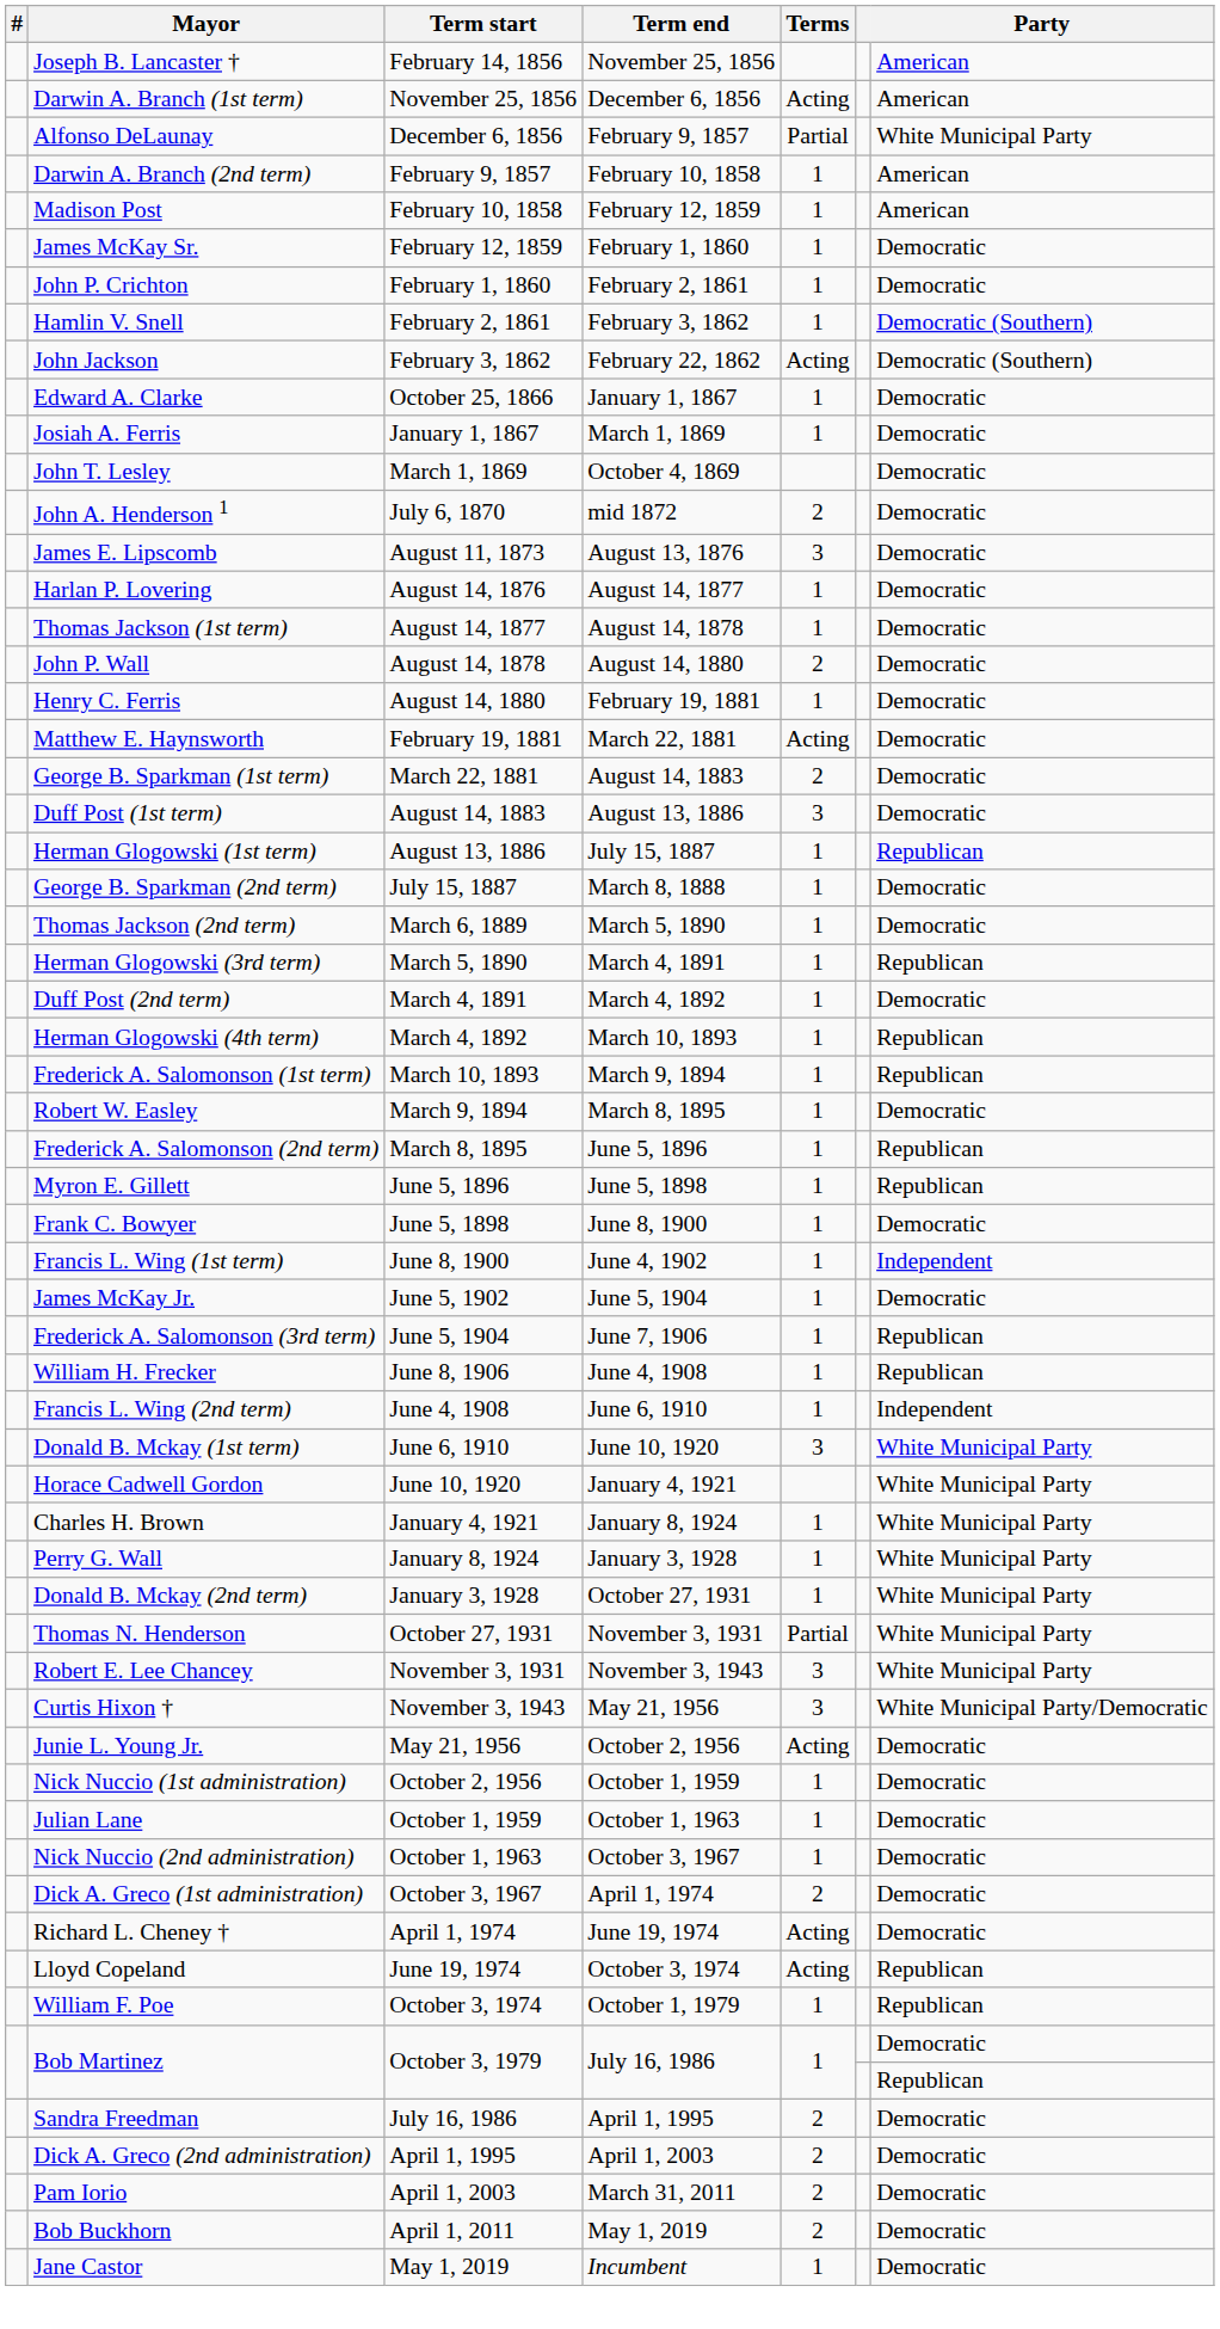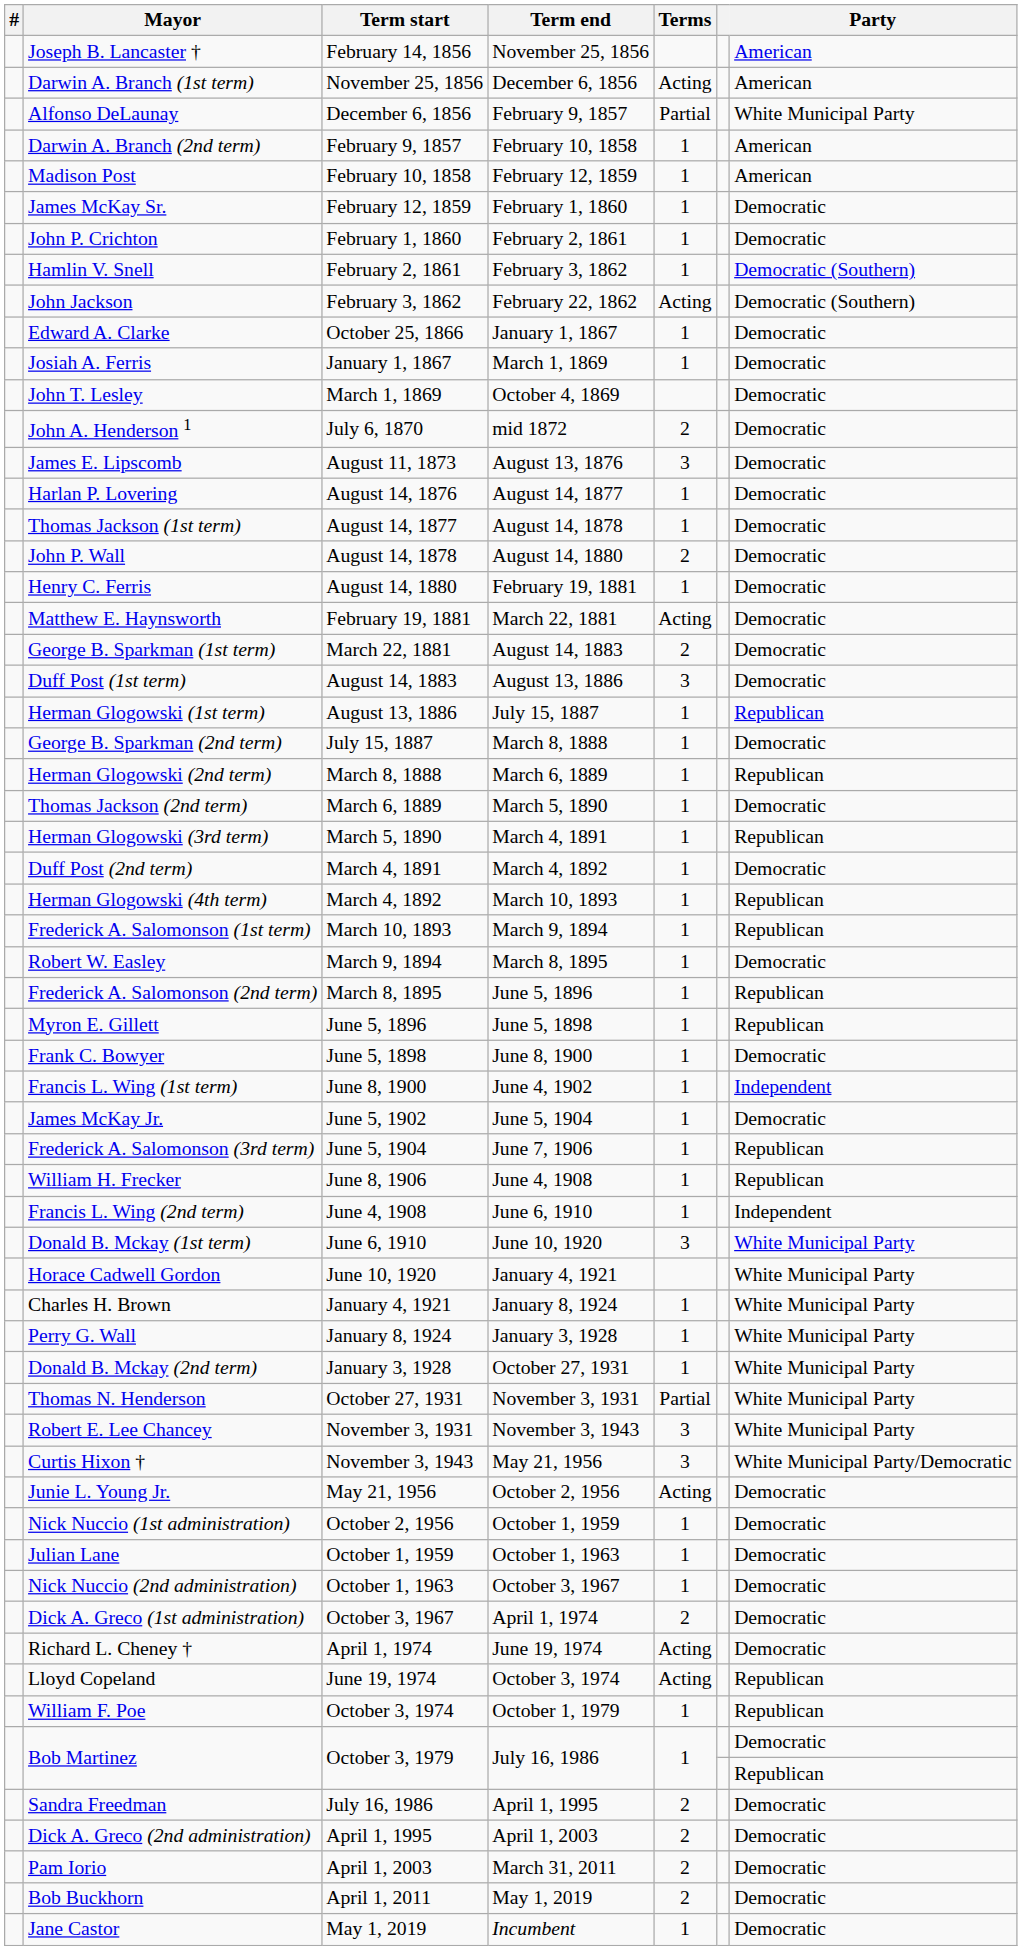 <table class="wikitable sortable">
 <tr>
 <th align=center>#</th>
 <th>Mayor</th>
 <th>Term start</th>
 <th>Term end</th>
 <th>Terms</th>
 <th class=unsortable> </th>
 <th style="border-left-style:hidden;padding:0.1em 0em">Party</th>
 </tr>
 <tr>
 <td align=center></td>
 <td><a href='#'>Joseph B. Lancaster</a> †</td>
 <td>February 14, 1856</td>
 <td>November 25, 1856</td>
 <td align=center></td>
 <td bgcolor=></td>
 <td><a href='#'>American</a></td>
 </tr>
 <tr>
 <td align=center></td>
 <td><a href='#'>Darwin A. Branch</a> <em>(1st term)</em></td>
 <td>November 25, 1856</td>
 <td>December 6, 1856</td>
 <td align=center>Acting</td>
 <td bgcolor=></td>
 <td>American</td>
 </tr>
 <tr>
 <td align=center></td>
 <td><a href='#'>Alfonso DeLaunay</a></td>
 <td>December 6, 1856</td>
 <td>February 9, 1857</td>
 <td align=center>Partial</td>
 <td bgcolor=></td>
 <td>White Municipal Party</td>
 </tr>
 <tr>
 <td align=center></td>
 <td><a href='#'>Darwin A. Branch</a> <em>(2nd term)</em></td>
 <td>February 9, 1857</td>
 <td>February 10, 1858</td>
 <td align=center>1</td>
 <td bgcolor=></td>
 <td>American</td>
 </tr>
 <tr>
 <td align=center></td>
 <td><a href='#'>Madison Post</a></td>
 <td>February 10, 1858</td>
 <td>February 12, 1859</td>
 <td align=center>1</td>
 <td bgcolor=></td>
 <td>American</td>
 </tr>
 <tr>
 <td align=center></td>
 <td><a href='#'>James McKay Sr.</a></td>
 <td>February 12, 1859</td>
 <td>February 1, 1860</td>
 <td align=center>1</td>
 <td bgcolor=></td>
 <td>Democratic</td>
 </tr>
 <tr>
 <td align=center></td>
 <td><a href='#'>John P. Crichton</a></td>
 <td>February 1, 1860</td>
 <td>February 2, 1861</td>
 <td align=center>1</td>
 <td bgcolor=></td>
 <td>Democratic</td>
 </tr>
 <tr>
 <td align=center></td>
 <td><a href='#'>Hamlin V. Snell</a></td>
 <td>February 2, 1861</td>
 <td>February 3, 1862</td>
 <td align=center>1</td>
 <td bgcolor=></td>
 <td><a href='#'>Democratic (Southern)</a></td>
 </tr>
 <tr>
 <td align=center></td>
 <td><a href='#'>John Jackson</a></td>
 <td>February 3, 1862</td>
 <td>February 22, 1862</td>
 <td align=center>Acting</td>
 <td bgcolor=></td>
 <td>Democratic (Southern)</td>
 </tr>
 <tr>
 <td align=center></td>
 <td><a href='#'>Edward A. Clarke</a></td>
 <td>October 25, 1866</td>
 <td>January 1, 1867</td>
 <td align=center>1</td>
 <td bgcolor=></td>
 <td>Democratic</td>
 </tr>
 <tr>
 <td align=center></td>
 <td><a href='#'>Josiah A. Ferris</a></td>
 <td>January 1, 1867</td>
 <td>March 1, 1869</td>
 <td align=center>1 </td>
 <td bgcolor=></td>
 <td>Democratic</td>
 </tr>
 <tr>
 <td align=center></td>
 <td><a href='#'>John T. Lesley</a></td>
 <td>March 1, 1869</td>
 <td>October 4, 1869</td>
 <td align=center></td>
 <td bgcolor=></td>
 <td>Democratic</td>
 </tr>
 <tr>
 <td align=center></td>
 <td><a href='#'>John A. Henderson</a> <sup>1</sup></td>
 <td>July 6, 1870</td>
 <td>mid 1872</td>
 <td align=center>2</td>
 <td bgcolor=></td>
 <td>Democratic</td>
 </tr>
 <tr>
 <td align=center></td>
 <td><a href='#'>James E. Lipscomb</a></td>
 <td>August 11, 1873</td>
 <td>August 13, 1876</td>
 <td align=center>3</td>
 <td bgcolor=></td>
 <td>Democratic</td>
 </tr>
 <tr>
 <td align=center></td>
 <td><a href='#'>Harlan P. Lovering</a></td>
 <td>August 14, 1876</td>
 <td>August 14, 1877</td>
 <td align=center>1</td>
 <td bgcolor=></td>
 <td>Democratic</td>
 </tr>
 <tr>
 <td align=center></td>
 <td><a href='#'>Thomas Jackson</a> <em>(1st term)</em></td>
 <td>August 14, 1877</td>
 <td>August 14, 1878</td>
 <td align=center>1</td>
 <td bgcolor=></td>
 <td>Democratic</td>
 </tr>
 <tr>
 <td align=center></td>
 <td><a href='#'>John P. Wall</a></td>
 <td>August 14, 1878</td>
 <td>August 14, 1880</td>
 <td align=center>2</td>
 <td bgcolor=></td>
 <td>Democratic</td>
 </tr>
 <tr>
 <td align=center></td>
 <td><a href='#'>Henry C. Ferris</a></td>
 <td>August 14, 1880</td>
 <td>February 19, 1881</td>
 <td align=center>1</td>
 <td bgcolor=></td>
 <td>Democratic</td>
 </tr>
 <tr>
 <td align=center></td>
 <td><a href='#'>Matthew E. Haynsworth</a></td>
 <td>February 19, 1881</td>
 <td>March 22, 1881</td>
 <td align=center>Acting</td>
 <td bgcolor=></td>
 <td>Democratic</td>
 </tr>
 <tr>
 <td align=center></td>
 <td><a href='#'>George B. Sparkman</a> <em>(1st term)</em></td>
 <td>March 22, 1881</td>
 <td>August 14, 1883</td>
 <td align=center>2</td>
 <td bgcolor=></td>
 <td>Democratic</td>
 </tr>
 <tr>
 <td align=center></td>
 <td><a href='#'>Duff Post</a> <em>(1st term)</em></td>
 <td>August 14, 1883</td>
 <td>August 13, 1886</td>
 <td align=center>3</td>
 <td bgcolor=></td>
 <td>Democratic</td>
 </tr>
 <tr>
 <td align=center></td>
 <td><a href='#'>Herman Glogowski</a> <em>(1st term)</em></td>
 <td>August 13, 1886</td>
 <td>July 15, 1887</td>
 <td align=center>1</td>
 <td bgcolor=></td>
 <td><a href='#'>Republican</a></td>
 </tr>
 <tr>
 <td align=center></td>
 <td><a href='#'>George B. Sparkman</a> <em>(2nd term)</em></td>
 <td>July 15, 1887</td>
 <td>March 8, 1888</td>
 <td align=center>1</td>
 <td bgcolor=></td>
 <td>Democratic</td>
+</tr>
+<tr>
+<td align=center></td>
+<td><a href='#'>Herman Glogowski</a> <em>(2nd term)</em></td>
+<td>March 8, 1888</td>
+<td>March 6, 1889</td>
+<td align=center>1</td>
+<td bgcolor=></td>
+<td>Republican</td>
 </tr>
 <tr>
 <td align=center></td>
 <td><a href='#'>Thomas Jackson</a> <em>(2nd term)</em></td>
 <td>March 6, 1889</td>
 <td>March 5, 1890</td>
 <td align=center>1</td>
 <td bgcolor=></td>
 <td>Democratic</td>
 </tr>
 <tr>
 <td align=center></td>
 <td><a href='#'>Herman Glogowski</a> <em>(3rd term)</em></td>
 <td>March 5, 1890</td>
 <td>March 4, 1891</td>
 <td align=center>1</td>
 <td bgcolor=></td>
 <td>Republican</td>
 </tr>
 <tr>
 <td align=center></td>
 <td><a href='#'>Duff Post</a> <em>(2nd term)</em></td>
 <td>March 4, 1891</td>
 <td>March 4, 1892</td>
 <td align=center>1</td>
 <td bgcolor=></td>
 <td>Democratic</td>
 </tr>
 <tr>
 <td align=center></td>
 <td><a href='#'>Herman Glogowski</a> <em>(4th term)</em></td>
 <td>March 4, 1892</td>
 <td>March 10, 1893</td>
 <td align=center>1</td>
 <td bgcolor=></td>
 <td>Republican</td>
 </tr>
 <tr>
 <td align=center></td>
 <td><a href='#'>Frederick A. Salomonson</a> <em>(1st term)</em></td>
 <td>March 10, 1893</td>
 <td>March 9, 1894</td>
 <td align=center>1</td>
 <td bgcolor=></td>
 <td>Republican</td>
 </tr>
 <tr>
 <td align=center></td>
 <td><a href='#'>Robert W. Easley</a></td>
 <td>March 9, 1894</td>
 <td>March 8, 1895</td>
 <td align=center>1</td>
 <td bgcolor=></td>
 <td>Democratic</td>
 </tr>
 <tr>
 <td align=center></td>
 <td><a href='#'>Frederick A. Salomonson</a> <em>(2nd term)</em></td>
 <td>March 8, 1895</td>
 <td>June 5, 1896</td>
 <td align=center>1</td>
 <td bgcolor=></td>
 <td>Republican</td>
 </tr>
 <tr>
 <td align=center></td>
 <td><a href='#'>Myron E. Gillett</a></td>
 <td>June 5, 1896</td>
 <td>June 5, 1898</td>
 <td align=center>1</td>
 <td bgcolor=></td>
 <td>Republican</td>
 </tr>
 <tr>
 <td align=center></td>
 <td><a href='#'>Frank C. Bowyer</a></td>
 <td>June 5, 1898</td>
 <td>June 8, 1900</td>
 <td align=center>1</td>
 <td bgcolor=></td>
 <td>Democratic</td>
 </tr>
 <tr>
 <td align=center></td>
 <td><a href='#'>Francis L. Wing</a> <em>(1st term)</em></td>
 <td>June 8, 1900</td>
 <td>June 4, 1902</td>
 <td align=center>1</td>
 <td bgcolor=></td>
 <td><a href='#'>Independent</a></td>
 </tr>
 <tr>
 <td align=center></td>
 <td><a href='#'>James McKay Jr.</a></td>
 <td>June 5, 1902</td>
 <td>June 5, 1904</td>
 <td align=center>1</td>
 <td bgcolor=></td>
 <td>Democratic</td>
 </tr>
 <tr>
 <td align=center></td>
 <td><a href='#'>Frederick A. Salomonson</a> <em>(3rd term)</em></td>
 <td>June 5, 1904</td>
 <td>June 7, 1906</td>
 <td align=center>1</td>
 <td bgcolor=></td>
 <td>Republican</td>
 </tr>
 <tr>
 <td align=center></td>
 <td><a href='#'>William H. Frecker</a></td>
 <td>June 8, 1906</td>
 <td>June 4, 1908</td>
 <td align=center>1</td>
 <td bgcolor=></td>
 <td>Republican</td>
 </tr>
 <tr>
 <td align=center></td>
 <td><a href='#'>Francis L. Wing</a> <em>(2nd term)</em></td>
 <td>June 4, 1908</td>
 <td>June 6, 1910</td>
 <td align=center>1</td>
 <td bgcolor=></td>
 <td>Independent</td>
 </tr>
 <tr>
 <td align=center></td>
 <td><a href='#'>Donald B. Mckay</a> <em>(1st term)</em></td>
 <td>June 6, 1910</td>
 <td>June 10, 1920</td>
 <td align=center>3</td>
 <td bgcolor=></td>
 <td><a href='#'>White Municipal Party</a></td>
 </tr>
 <tr>
 <td align=center></td>
 <td><a href='#'>Horace Cadwell Gordon</a></td>
 <td>June 10, 1920</td>
 <td>January 4, 1921</td>
 <td align=center></td>
 <td bgcolor=></td>
 <td>White Municipal Party</td>
 </tr>
 <tr>
 <td align=center></td>
 <td>Charles H. Brown</td>
 <td>January 4, 1921</td>
 <td>January 8, 1924</td>
 <td align=center>1</td>
 <td bgcolor=></td>
 <td>White Municipal Party</td>
 </tr>
 <tr>
 <td align=center></td>
 <td><a href='#'>Perry G. Wall</a></td>
 <td>January 8, 1924</td>
 <td>January 3, 1928</td>
 <td align=center>1</td>
 <td bgcolor=></td>
 <td>White Municipal Party</td>
 </tr>
 <tr>
 <td align=center></td>
 <td><a href='#'>Donald B. Mckay</a> <em>(2nd term)</em></td>
 <td>January 3, 1928</td>
 <td>October 27, 1931</td>
 <td align=center>1</td>
 <td bgcolor=></td>
 <td>White Municipal Party</td>
 </tr>
 <tr>
 <td align=center></td>
 <td><a href='#'>Thomas N. Henderson</a></td>
 <td>October 27, 1931</td>
 <td>November 3, 1931</td>
 <td align=center>Partial</td>
 <td bgcolor=></td>
 <td>White Municipal Party</td>
 </tr>
 <tr>
 <td align=center></td>
 <td><a href='#'>Robert E. Lee Chancey</a></td>
 <td>November 3, 1931</td>
 <td>November 3, 1943</td>
 <td align=center>3</td>
 <td bgcolor=></td>
 <td>White Municipal Party</td>
 </tr>
 <tr>
 <td align=center></td>
 <td><a href='#'>Curtis Hixon</a> †</td>
 <td>November 3, 1943</td>
 <td>May 21, 1956</td>
 <td align=center>3 </td>
 <td bgcolor=></td>
 <td>White Municipal Party/Democratic</td>
 </tr>
 <tr>
 <td align=center></td>
 <td><a href='#'>Junie L. Young Jr.</a></td>
 <td>May 21, 1956</td>
 <td>October 2, 1956</td>
 <td align=center>Acting</td>
 <td bgcolor=></td>
 <td>Democratic</td>
 </tr>
 <tr>
 <td align=center></td>
 <td><a href='#'>Nick Nuccio</a> <em>(1st administration)</em></td>
 <td>October 2, 1956</td>
 <td>October 1, 1959</td>
 <td align=center>1</td>
 <td bgcolor=></td>
 <td>Democratic</td>
 </tr>
 <tr>
 <td align=center></td>
 <td><a href='#'>Julian Lane</a></td>
 <td>October 1, 1959</td>
 <td>October 1, 1963</td>
 <td align=center>1</td>
 <td bgcolor=></td>
 <td>Democratic</td>
 </tr>
 <tr>
 <td align=center></td>
 <td><a href='#'>Nick Nuccio</a> <em>(2nd administration)</em></td>
 <td>October 1, 1963</td>
 <td>October 3, 1967</td>
 <td align=center>1</td>
 <td bgcolor=></td>
 <td>Democratic</td>
 </tr>
 <tr>
 <td align=center></td>
 <td><a href='#'>Dick A. Greco</a> <em>(1st administration)</em></td>
 <td>October 3, 1967</td>
 <td>April 1, 1974</td>
 <td align=center>2</td>
 <td bgcolor=></td>
 <td>Democratic</td>
 </tr>
 <tr>
 <td align=center></td>
 <td>Richard L. Cheney †</td>
 <td>April 1, 1974</td>
 <td>June 19, 1974</td>
 <td align=center>Acting</td>
 <td bgcolor=></td>
 <td>Democratic</td>
 </tr>
 <tr>
 <td align=center></td>
 <td>Lloyd Copeland</td>
 <td>June 19, 1974</td>
 <td>October 3, 1974</td>
 <td align=center>Acting</td>
 <td bgcolor=></td>
 <td>Republican</td>
 </tr>
 <tr>
 <td align=center></td>
 <td><a href='#'>William F. Poe</a></td>
 <td>October 3, 1974</td>
 <td>October 1, 1979</td>
 <td align=center>1</td>
 <td bgcolor=></td>
 <td>Republican</td>
 </tr>
 <tr>
 <td rowspan=2 align=center></td>
 <td rowspan=2><a href='#'>Bob Martinez</a></td>
 <td rowspan=2>October 3, 1979</td>
 <td rowspan=2>July 16, 1986</td>
 <td rowspan=2 align=center>1 </td>
 <td bgcolor=></td>
 <td>Democratic</td>
 </tr>
 <tr>
 <td bgcolor=></td>
 <td>Republican</td>
 </tr>
 <tr>
 <td align=center></td>
 <td><a href='#'>Sandra Freedman</a></td>
 <td>July 16, 1986</td>
 <td>April 1, 1995</td>
 <td align=center>2</td>
 <td bgcolor=></td>
 <td>Democratic</td>
 </tr>
 <tr>
 <td align=center></td>
 <td><a href='#'>Dick A. Greco</a> <em>(2nd administration)</em></td>
 <td>April 1, 1995</td>
 <td>April 1, 2003</td>
 <td align=center>2</td>
 <td bgcolor=></td>
 <td>Democratic</td>
 </tr>
 <tr>
 <td align=center></td>
 <td><a href='#'>Pam Iorio</a></td>
 <td>April 1, 2003</td>
 <td>March 31, 2011</td>
 <td align=center>2</td>
 <td bgcolor=></td>
 <td>Democratic</td>
 </tr>
 <tr>
 <td align=center></td>
 <td><a href='#'>Bob Buckhorn</a></td>
 <td>April 1, 2011</td>
 <td>May 1, 2019</td>
 <td align=center>2</td>
 <td bgcolor=></td>
 <td>Democratic</td>
 </tr>
 <tr>
 <td align=center></td>
 <td><a href='#'>Jane Castor</a></td>
 <td>May 1, 2019</td>
 <td><em>Incumbent</em></td>
 <td align=center>1</td>
 <td bgcolor=></td>
 <td>Democratic</td>
 </tr>
 </table>
